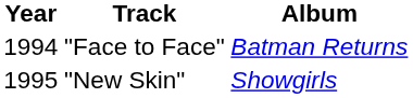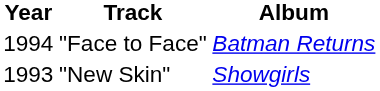 <table>
 <tr>
 <th>Year</th>
 <th>Track</th>
 <th>Album</th>
 </tr>
 <tr>
 <td>1994</td>
 <td>"Face to Face"</td>
 <td><em><a href='#'>Batman Returns</a></em></td>
 </tr>
 <tr>
-<td>1995</td>
+<td>1993</td>
 <td>"New Skin"</td>
 <td><em><a href='#'>Showgirls</a></em></td>
 </tr>
 </table>
